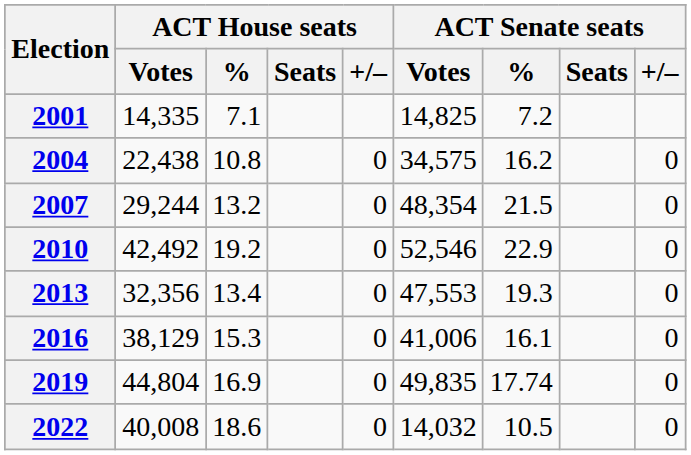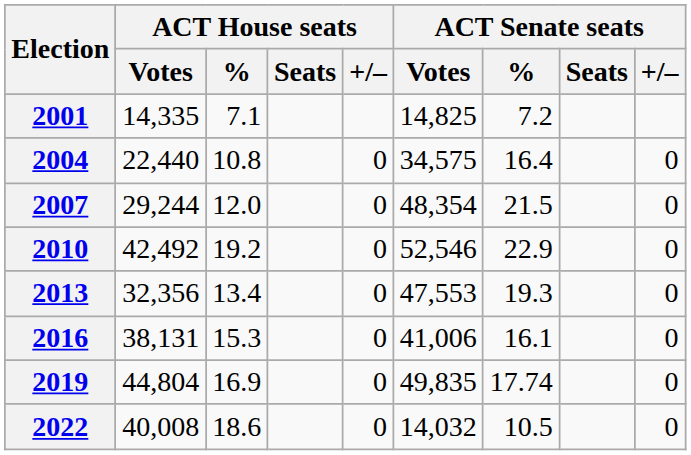 <table class=wikitable style="text-align: right;">
 <tr>
 <th rowspan=2>Election</th>
 <th colspan=4>ACT House seats</th>
 <th colspan=4>ACT Senate seats</th>
 </tr>
 <tr>
 <th>Votes</th>
 <th>%</th>
 <th>Seats</th>
 <th>+/–</th>
 <th>Votes</th>
 <th>%</th>
 <th>Seats</th>
 <th>+/–</th>
 </tr>
 <tr>
 <th><a href='#'>2001</a></th>
 <td>14,335</td>
 <td>7.1</td>
 <td></td>
 <td></td>
 <td>14,825</td>
 <td>7.2</td>
 <td></td>
 <td></td>
 </tr>
 <tr>
 <th><a href='#'>2004</a></th>
-<td>22,438</td>
+<td>22,440</td>
 <td>10.8</td>
 <td></td>
 <td> 0</td>
 <td>34,575</td>
-<td>16.2</td>
+<td>16.4</td>
 <td></td>
 <td> 0</td>
 </tr>
 <tr>
 <th><a href='#'>2007</a></th>
 <td>29,244</td>
-<td>13.2</td>
+<td>12.0</td>
 <td></td>
 <td> 0</td>
 <td>48,354</td>
 <td>21.5</td>
 <td></td>
 <td> 0</td>
 </tr>
 <tr>
 <th><a href='#'>2010</a></th>
 <td>42,492</td>
 <td>19.2</td>
 <td></td>
 <td> 0</td>
 <td>52,546</td>
 <td>22.9</td>
 <td></td>
 <td> 0</td>
 </tr>
 <tr>
 <th><a href='#'>2013</a></th>
 <td>32,356</td>
 <td>13.4</td>
 <td></td>
 <td> 0</td>
 <td>47,553</td>
 <td>19.3</td>
 <td></td>
 <td> 0</td>
 </tr>
 <tr>
 <th><a href='#'>2016</a></th>
-<td>38,129</td>
+<td>38,131</td>
 <td>15.3</td>
 <td></td>
 <td> 0</td>
 <td>41,006</td>
 <td>16.1</td>
 <td></td>
 <td> 0</td>
 </tr>
 <tr>
 <th><a href='#'>2019</a></th>
 <td>44,804</td>
 <td>16.9</td>
 <td></td>
 <td> 0</td>
 <td>49,835</td>
 <td>17.74</td>
 <td></td>
 <td> 0</td>
 </tr>
 <tr>
 <th><a href='#'>2022</a></th>
 <td>40,008</td>
 <td>18.6</td>
 <td></td>
 <td> 0</td>
 <td>14,032</td>
 <td>10.5</td>
 <td></td>
 <td> 0</td>
 </tr>
 </table>
